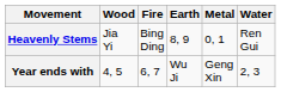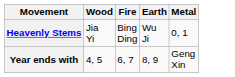 <table class="wikitable">
 <tr>
 <th>Movement</th>
 <th>Wood</th>
 <th>Fire</th>
 <th>Earth</th>
 <th>Metal</th>
-<th>Water</th>
 </tr>
 <tr>
 <th><a href='#'>Heavenly Stems</a></th>
 <td>Jia  <br> Yi </td>
 <td>Bing  <br> Ding </td>
-<td>8, 9</td>
+<td>Wu  <br> Ji </td>
 <td>0, 1</td>
-<td>Ren  <br> Gui </td>
 </tr>
 <tr>
 <th>Year ends with</th>
 <td>4, 5</td>
 <td>6, 7</td>
-<td>Wu  <br> Ji </td>
+<td>8, 9</td>
 <td>Geng  <br> Xin </td>
-<td>2, 3</td>
 </tr>
 </table>
